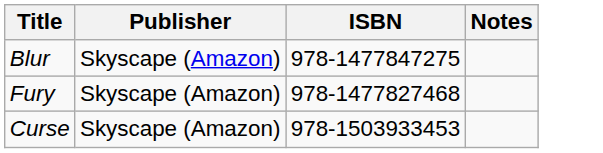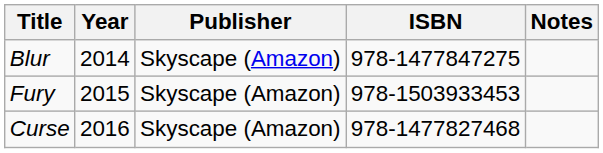 <table class="wikitable sortable">
 <tr>
 <th>Title</th>
+<th>Year</th>
 <th>Publisher</th>
 <th>ISBN</th>
 <th>Notes</th>
 </tr>
 <tr>
 <td><em>Blur</em></td>
+<td>2014</td>
 <td>Skyscape (<a href='#'>Amazon</a>)</td>
 <td>978-1477847275</td>
 <td></td>
 </tr>
 <tr>
 <td><em>Fury</em></td>
+<td>2015</td>
+<td>Skyscape (Amazon)</td>
+<td>978-1503933453</td>
+<td></td>
+</tr>
+<tr>
+<td><em>Curse</em></td>
+<td>2016</td>
 <td>Skyscape (Amazon)</td>
 <td>978-1477827468</td>
 <td></td>
 </tr>
-<tr>
-<td><em>Curse</em></td>
-<td>Skyscape (Amazon)</td>
-<td>978-1503933453</td>
-<td></td>
-</tr>
 </table>
